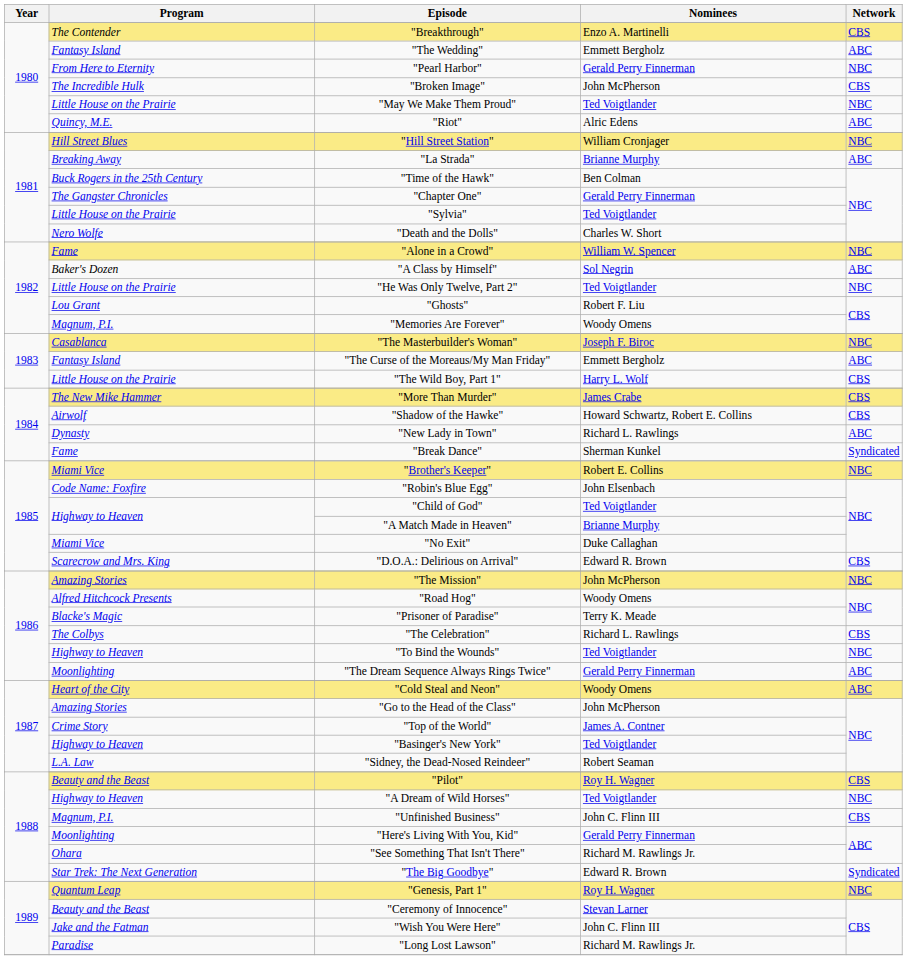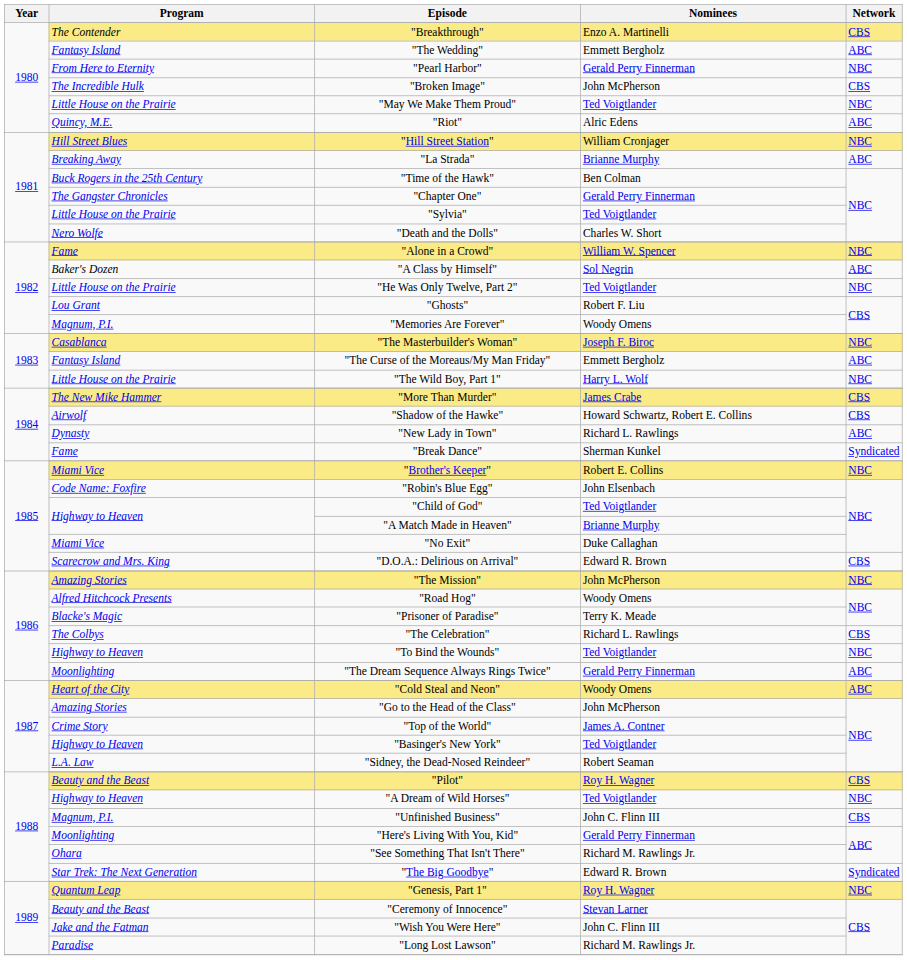 <table class="wikitable">
 <tr>
 <th width="5%">Year</th>
 <th width="30%">Program</th>
 <th width="30%">Episode</th>
 <th width="30%">Nominees</th>
 <th width="5%">Network</th>
 </tr>
 <tr>
 <td rowspan="7" align=center><a href='#'>1980</a><br></td>
 </tr>
 <tr style="background:#FAEB86;">
 <td><em>The Contender</em></td>
 <td align=center>"Breakthrough"</td>
 <td>Enzo A. Martinelli</td>
 <td><a href='#'>CBS</a></td>
 </tr>
 <tr>
 <td><em><a href='#'>Fantasy Island</a></em></td>
 <td align=center>"The Wedding"</td>
 <td>Emmett Bergholz</td>
 <td><a href='#'>ABC</a></td>
 </tr>
 <tr>
 <td><em><a href='#'>From Here to Eternity</a></em></td>
 <td align=center>"Pearl Harbor"</td>
 <td><a href='#'>Gerald Perry Finnerman</a></td>
 <td><a href='#'>NBC</a></td>
 </tr>
 <tr>
 <td><em><a href='#'>The Incredible Hulk</a></em></td>
 <td align=center>"Broken Image"</td>
 <td>John McPherson</td>
 <td><a href='#'>CBS</a></td>
 </tr>
 <tr>
 <td><em><a href='#'>Little House on the Prairie</a></em></td>
 <td align=center>"May We Make Them Proud"</td>
 <td><a href='#'>Ted Voigtlander</a></td>
 <td><a href='#'>NBC</a></td>
 </tr>
 <tr>
 <td><em><a href='#'>Quincy, M.E.</a></em></td>
 <td align=center>"Riot"</td>
 <td>Alric Edens</td>
 <td><a href='#'>ABC</a></td>
 </tr>
 <tr>
 <td rowspan="7" align=center><a href='#'>1981</a><br></td>
 </tr>
 <tr style="background:#FAEB86;">
 <td><em><a href='#'>Hill Street Blues</a></em></td>
 <td align=center>"<a href='#'>Hill Street Station</a>"</td>
 <td>William Cronjager</td>
 <td><a href='#'>NBC</a></td>
 </tr>
 <tr>
 <td><em><a href='#'>Breaking Away</a></em></td>
 <td align=center>"La Strada"</td>
 <td><a href='#'>Brianne Murphy</a></td>
 <td><a href='#'>ABC</a></td>
 </tr>
 <tr>
 <td><em><a href='#'>Buck Rogers in the 25th Century</a></em></td>
 <td align=center>"Time of the Hawk"</td>
 <td>Ben Colman</td>
 <td rowspan=4><a href='#'>NBC</a></td>
 </tr>
 <tr>
 <td><em><a href='#'>The Gangster Chronicles</a></em></td>
 <td align=center>"Chapter One"</td>
 <td><a href='#'>Gerald Perry Finnerman</a></td>
 </tr>
 <tr>
 <td><em><a href='#'>Little House on the Prairie</a></em></td>
 <td align=center>"Sylvia"</td>
 <td><a href='#'>Ted Voigtlander</a></td>
 </tr>
 <tr>
 <td><em><a href='#'>Nero Wolfe</a></em></td>
 <td align=center>"Death and the Dolls"</td>
 <td>Charles W. Short</td>
 </tr>
 <tr>
 <td rowspan="6" align=center><a href='#'>1982</a><br></td>
 </tr>
 <tr style="background:#FAEB86;">
 <td><em><a href='#'>Fame</a></em></td>
 <td align=center>"Alone in a Crowd"</td>
 <td><a href='#'>William W. Spencer</a></td>
 <td><a href='#'>NBC</a></td>
 </tr>
 <tr>
 <td><em>Baker's Dozen</em></td>
 <td align=center>"A Class by Himself"</td>
 <td><a href='#'>Sol Negrin</a></td>
 <td><a href='#'>ABC</a></td>
 </tr>
 <tr>
 <td><em><a href='#'>Little House on the Prairie</a></em></td>
 <td align=center>"He Was Only Twelve, Part 2"</td>
 <td><a href='#'>Ted Voigtlander</a></td>
 <td><a href='#'>NBC</a></td>
 </tr>
 <tr>
 <td><em><a href='#'>Lou Grant</a></em></td>
 <td align=center>"Ghosts"</td>
 <td>Robert F. Liu</td>
 <td rowspan=2><a href='#'>CBS</a></td>
 </tr>
 <tr>
 <td><em><a href='#'>Magnum, P.I.</a></em></td>
 <td align=center>"Memories Are Forever"</td>
 <td>Woody Omens</td>
 </tr>
 <tr>
 <td rowspan="4" align=center><a href='#'>1983</a><br></td>
 </tr>
 <tr style="background:#FAEB86;">
 <td><em><a href='#'>Casablanca</a></em></td>
 <td align=center>"The Masterbuilder's Woman"</td>
 <td><a href='#'>Joseph F. Biroc</a></td>
 <td><a href='#'>NBC</a></td>
 </tr>
 <tr>
 <td><em><a href='#'>Fantasy Island</a></em></td>
 <td align=center>"The Curse of the Moreaus/My Man Friday"</td>
 <td>Emmett Bergholz</td>
 <td><a href='#'>ABC</a></td>
 </tr>
 <tr>
 <td><em><a href='#'>Little House on the Prairie</a></em></td>
 <td align=center>"The Wild Boy, Part 1"</td>
 <td><a href='#'>Harry L. Wolf</a></td>
-<td><a href='#'>CBS</a></td>
+<td><a href='#'>NBC</a></td>
 </tr>
 <tr>
 <td rowspan="5" align=center><a href='#'>1984</a><br></td>
 </tr>
 <tr style="background:#FAEB86;">
 <td><em><a href='#'>The New Mike Hammer</a></em></td>
 <td align=center>"More Than Murder"</td>
 <td><a href='#'>James Crabe</a></td>
 <td><a href='#'>CBS</a></td>
 </tr>
 <tr>
 <td><em><a href='#'>Airwolf</a></em></td>
 <td align=center>"Shadow of the Hawke"</td>
 <td>Howard Schwartz, Robert E. Collins</td>
 <td><a href='#'>CBS</a></td>
 </tr>
 <tr>
 <td><em><a href='#'>Dynasty</a></em></td>
 <td align=center>"New Lady in Town"</td>
 <td>Richard L. Rawlings</td>
 <td><a href='#'>ABC</a></td>
 </tr>
 <tr>
 <td><em><a href='#'>Fame</a></em></td>
 <td align=center>"Break Dance"</td>
 <td>Sherman Kunkel</td>
 <td><a href='#'>Syndicated</a></td>
 </tr>
 <tr>
 <td rowspan="7" align=center><a href='#'>1985</a><br></td>
 </tr>
 <tr style="background:#FAEB86;">
 <td><em><a href='#'>Miami Vice</a></em></td>
 <td align=center>"<a href='#'>Brother's Keeper</a>"</td>
 <td>Robert E. Collins</td>
 <td><a href='#'>NBC</a></td>
 </tr>
 <tr>
 <td><em><a href='#'>Code Name: Foxfire</a></em></td>
 <td align=center>"Robin's Blue Egg"</td>
 <td>John Elsenbach</td>
 <td rowspan=4><a href='#'>NBC</a></td>
 </tr>
 <tr>
 <td rowspan=2><em><a href='#'>Highway to Heaven</a></em></td>
 <td align=center>"Child of God"</td>
 <td><a href='#'>Ted Voigtlander</a></td>
 </tr>
 <tr>
 <td align=center>"A Match Made in Heaven"</td>
 <td><a href='#'>Brianne Murphy</a></td>
 </tr>
 <tr>
 <td><em><a href='#'>Miami Vice</a></em></td>
 <td align=center>"No Exit"</td>
 <td>Duke Callaghan</td>
 </tr>
 <tr>
 <td><em><a href='#'>Scarecrow and Mrs. King</a></em></td>
 <td align=center>"D.O.A.: Delirious on Arrival"</td>
 <td>Edward R. Brown</td>
 <td><a href='#'>CBS</a></td>
 </tr>
 <tr>
 <td rowspan="7" align=center><a href='#'>1986</a><br></td>
 </tr>
 <tr style="background:#FAEB86;">
 <td><em><a href='#'>Amazing Stories</a></em></td>
 <td align=center>"The Mission"</td>
 <td>John McPherson</td>
 <td><a href='#'>NBC</a></td>
 </tr>
 <tr>
 <td><em><a href='#'>Alfred Hitchcock Presents</a></em></td>
 <td align=center>"Road Hog"</td>
 <td>Woody Omens</td>
 <td rowspan=2><a href='#'>NBC</a></td>
 </tr>
 <tr>
 <td><em><a href='#'>Blacke's Magic</a></em></td>
 <td align=center>"Prisoner of Paradise"</td>
 <td>Terry K. Meade</td>
 </tr>
 <tr>
 <td><em><a href='#'>The Colbys</a></em></td>
 <td align=center>"The Celebration"</td>
 <td>Richard L. Rawlings</td>
 <td><a href='#'>CBS</a></td>
 </tr>
 <tr>
 <td><em><a href='#'>Highway to Heaven</a></em></td>
 <td align=center>"To Bind the Wounds"</td>
 <td><a href='#'>Ted Voigtlander</a></td>
 <td><a href='#'>NBC</a></td>
 </tr>
 <tr>
 <td><em><a href='#'>Moonlighting</a></em></td>
 <td align=center>"The Dream Sequence Always Rings Twice"</td>
 <td><a href='#'>Gerald Perry Finnerman</a></td>
 <td><a href='#'>ABC</a></td>
 </tr>
 <tr>
 <td rowspan="6" align=center><a href='#'>1987</a><br></td>
 </tr>
 <tr style="background:#FAEB86;">
 <td><em><a href='#'>Heart of the City</a></em></td>
 <td align=center>"Cold Steal and Neon"</td>
 <td>Woody Omens</td>
 <td><a href='#'>ABC</a></td>
 </tr>
 <tr>
 <td><em><a href='#'>Amazing Stories</a></em></td>
 <td align=center>"Go to the Head of the Class"</td>
 <td>John McPherson</td>
 <td rowspan=4><a href='#'>NBC</a></td>
 </tr>
 <tr>
 <td><em><a href='#'>Crime Story</a></em></td>
 <td align=center>"Top of the World"</td>
 <td><a href='#'>James A. Contner</a></td>
 </tr>
 <tr>
 <td><em><a href='#'>Highway to Heaven</a></em></td>
 <td align=center>"Basinger's New York"</td>
 <td><a href='#'>Ted Voigtlander</a></td>
 </tr>
 <tr>
 <td><em><a href='#'>L.A. Law</a></em></td>
 <td align=center>"Sidney, the Dead-Nosed Reindeer"</td>
 <td>Robert Seaman</td>
 </tr>
 <tr>
 <td rowspan="7" align=center><a href='#'>1988</a><br></td>
 </tr>
 <tr style="background:#FAEB86;">
 <td><em><a href='#'>Beauty and the Beast</a></em></td>
 <td align=center>"Pilot"</td>
 <td><a href='#'>Roy H. Wagner</a></td>
 <td><a href='#'>CBS</a></td>
 </tr>
 <tr>
 <td><em><a href='#'>Highway to Heaven</a></em></td>
 <td align=center>"A Dream of Wild Horses"</td>
 <td><a href='#'>Ted Voigtlander</a></td>
 <td><a href='#'>NBC</a></td>
 </tr>
 <tr>
 <td><em><a href='#'>Magnum, P.I.</a></em></td>
 <td align=center>"Unfinished Business"</td>
 <td>John C. Flinn III</td>
 <td><a href='#'>CBS</a></td>
 </tr>
 <tr>
 <td><em><a href='#'>Moonlighting</a></em></td>
 <td align=center>"Here's Living With You, Kid"</td>
 <td><a href='#'>Gerald Perry Finnerman</a></td>
 <td rowspan=2><a href='#'>ABC</a></td>
 </tr>
 <tr>
 <td><em><a href='#'>Ohara</a></em></td>
 <td align=center>"See Something That Isn't There"</td>
 <td>Richard M. Rawlings Jr.</td>
 </tr>
 <tr>
 <td><em><a href='#'>Star Trek: The Next Generation</a></em></td>
 <td align=center>"<a href='#'>The Big Goodbye</a>"</td>
 <td>Edward R. Brown</td>
 <td><a href='#'>Syndicated</a></td>
 </tr>
 <tr>
 <td rowspan="5" align=center><a href='#'>1989</a><br></td>
 </tr>
 <tr style="background:#FAEB86;">
 <td><em><a href='#'>Quantum Leap</a></em></td>
 <td align=center>"Genesis, Part 1"</td>
 <td><a href='#'>Roy H. Wagner</a></td>
 <td><a href='#'>NBC</a></td>
 </tr>
 <tr>
 <td><em><a href='#'>Beauty and the Beast</a></em></td>
 <td align=center>"Ceremony of Innocence"</td>
 <td><a href='#'>Stevan Larner</a></td>
 <td rowspan=3><a href='#'>CBS</a></td>
 </tr>
 <tr>
 <td><em><a href='#'>Jake and the Fatman</a></em></td>
 <td align=center>"Wish You Were Here"</td>
 <td>John C. Flinn III</td>
 </tr>
 <tr>
 <td><em><a href='#'>Paradise</a></em></td>
 <td align=center>"Long Lost Lawson"</td>
 <td>Richard M. Rawlings Jr.</td>
 </tr>
 <tr>
 </tr>
 </table>
